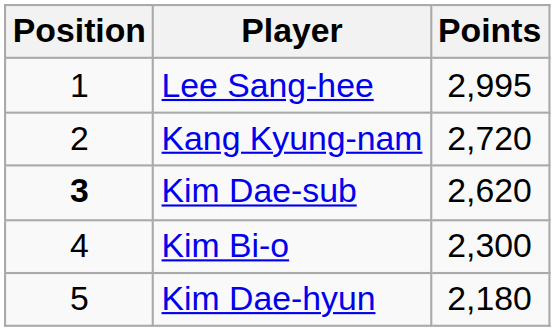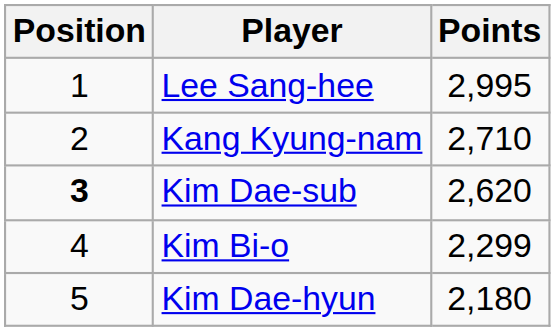 <table class="wikitable">
 <tr>
 <th>Position</th>
 <th>Player</th>
 <th>Points</th>
 </tr>
 <tr>
 <td align=center>1</td>
 <td> <a href='#'>Lee Sang-hee</a></td>
 <td align=center>2,995</td>
 </tr>
 <tr>
 <td align=center>2</td>
 <td> <a href='#'>Kang Kyung-nam</a></td>
-<td align=center>2,720</td>
+<td align=center>2,710</td>
 </tr>
 <tr>
 <td align=center><strong>3</strong></td>
 <td> <a href='#'>Kim Dae-sub</a></td>
 <td align=center>2,620</td>
 </tr>
 <tr>
 <td align=center>4</td>
 <td> <a href='#'>Kim Bi-o</a></td>
-<td align=center>2,300</td>
+<td align=center>2,299</td>
 </tr>
 <tr>
 <td align=center>5</td>
 <td> <a href='#'>Kim Dae-hyun</a></td>
 <td align=center>2,180</td>
 </tr>
 </table>
